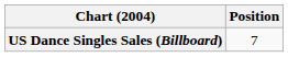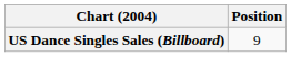 <table class="wikitable plainrowheaders" style="text-align:center">
 <tr>
 <th>Chart (2004)</th>
 <th>Position</th>
 </tr>
 <tr>
 <th scope="row">US Dance Singles Sales (<em>Billboard</em>)</th>
-<td>7</td>
+<td>9</td>
 </tr>
 </table>
